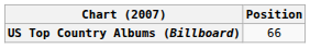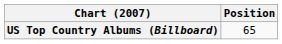 <table class="wikitable plainrowheaders" style="text-align:center">
 <tr>
 <th scope="col">Chart (2007)</th>
 <th scope="col">Position</th>
 </tr>
 <tr>
 <th scope="row">US Top Country Albums (<em>Billboard</em>)</th>
-<td>66</td>
+<td>65</td>
 </tr>
 </table>
